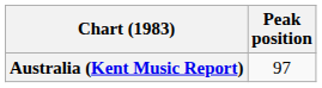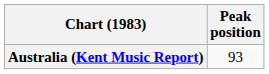 <table class="wikitable plainrowheaders" style="text-align:center">
 <tr>
 <th scope="col">Chart (1983)</th>
 <th scope="col">Peak<br>position</th>
 </tr>
 <tr>
 <th scope="row">Australia (<a href='#'>Kent Music Report</a>)</th>
-<td>97</td>
+<td>93</td>
 </tr>
 </table>
